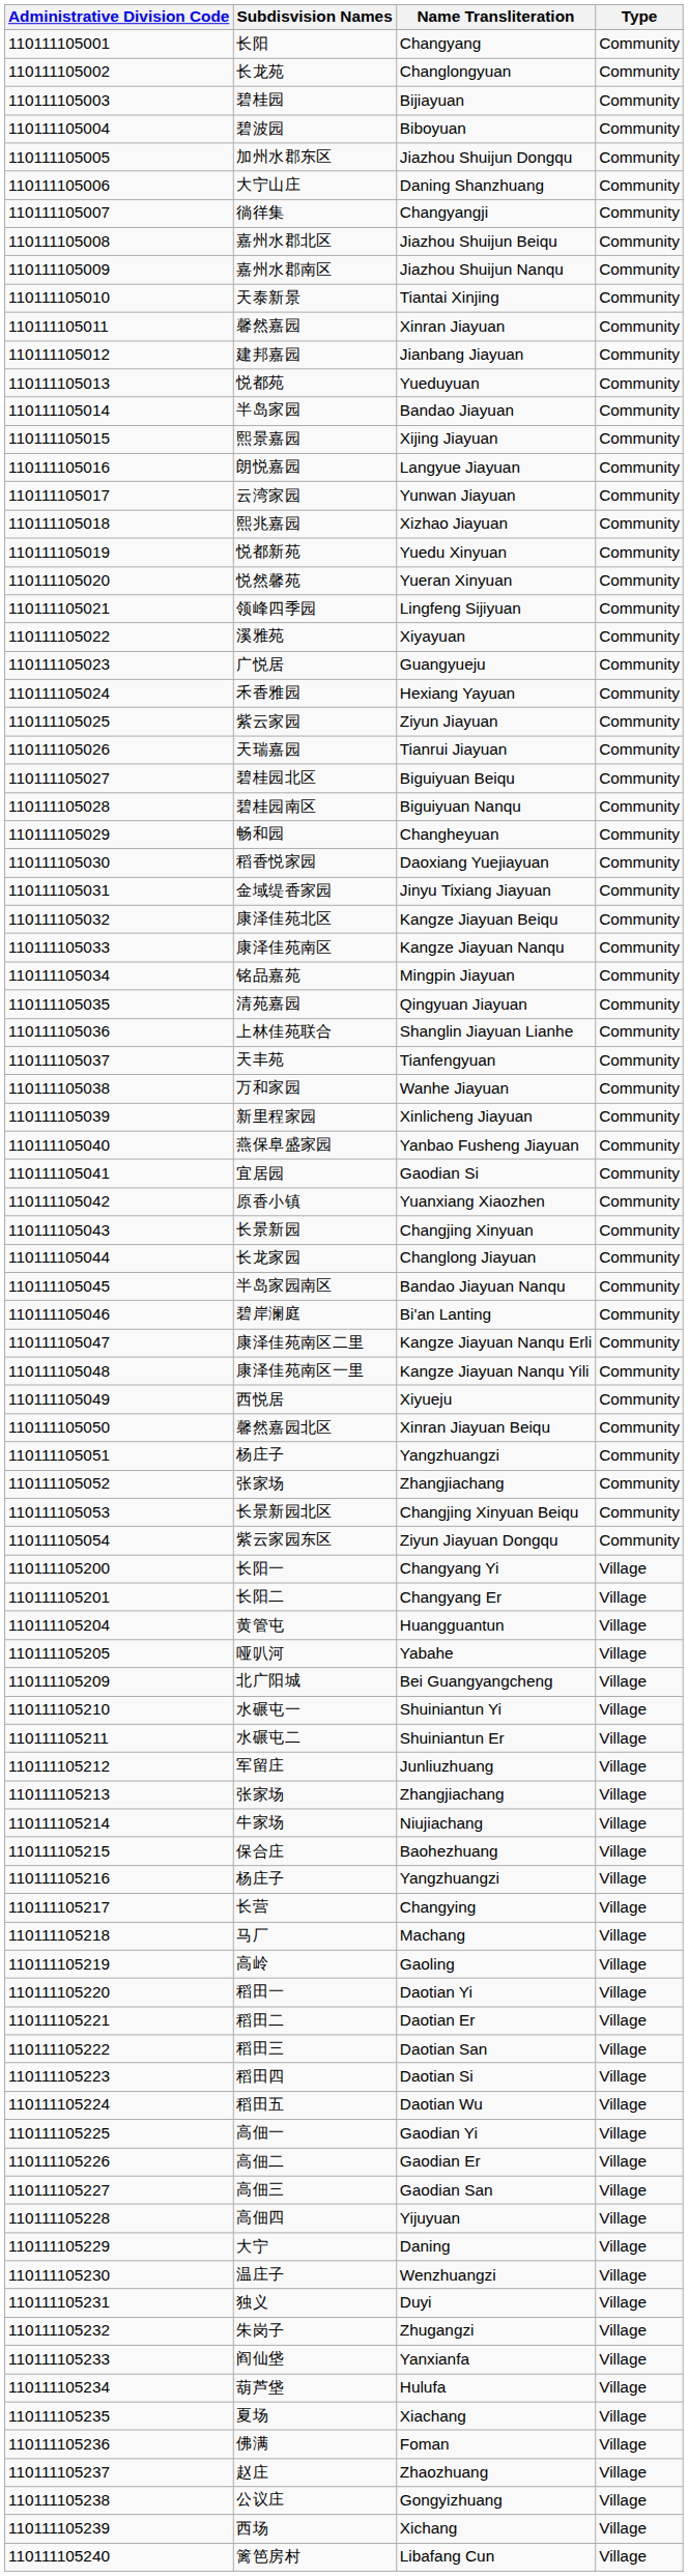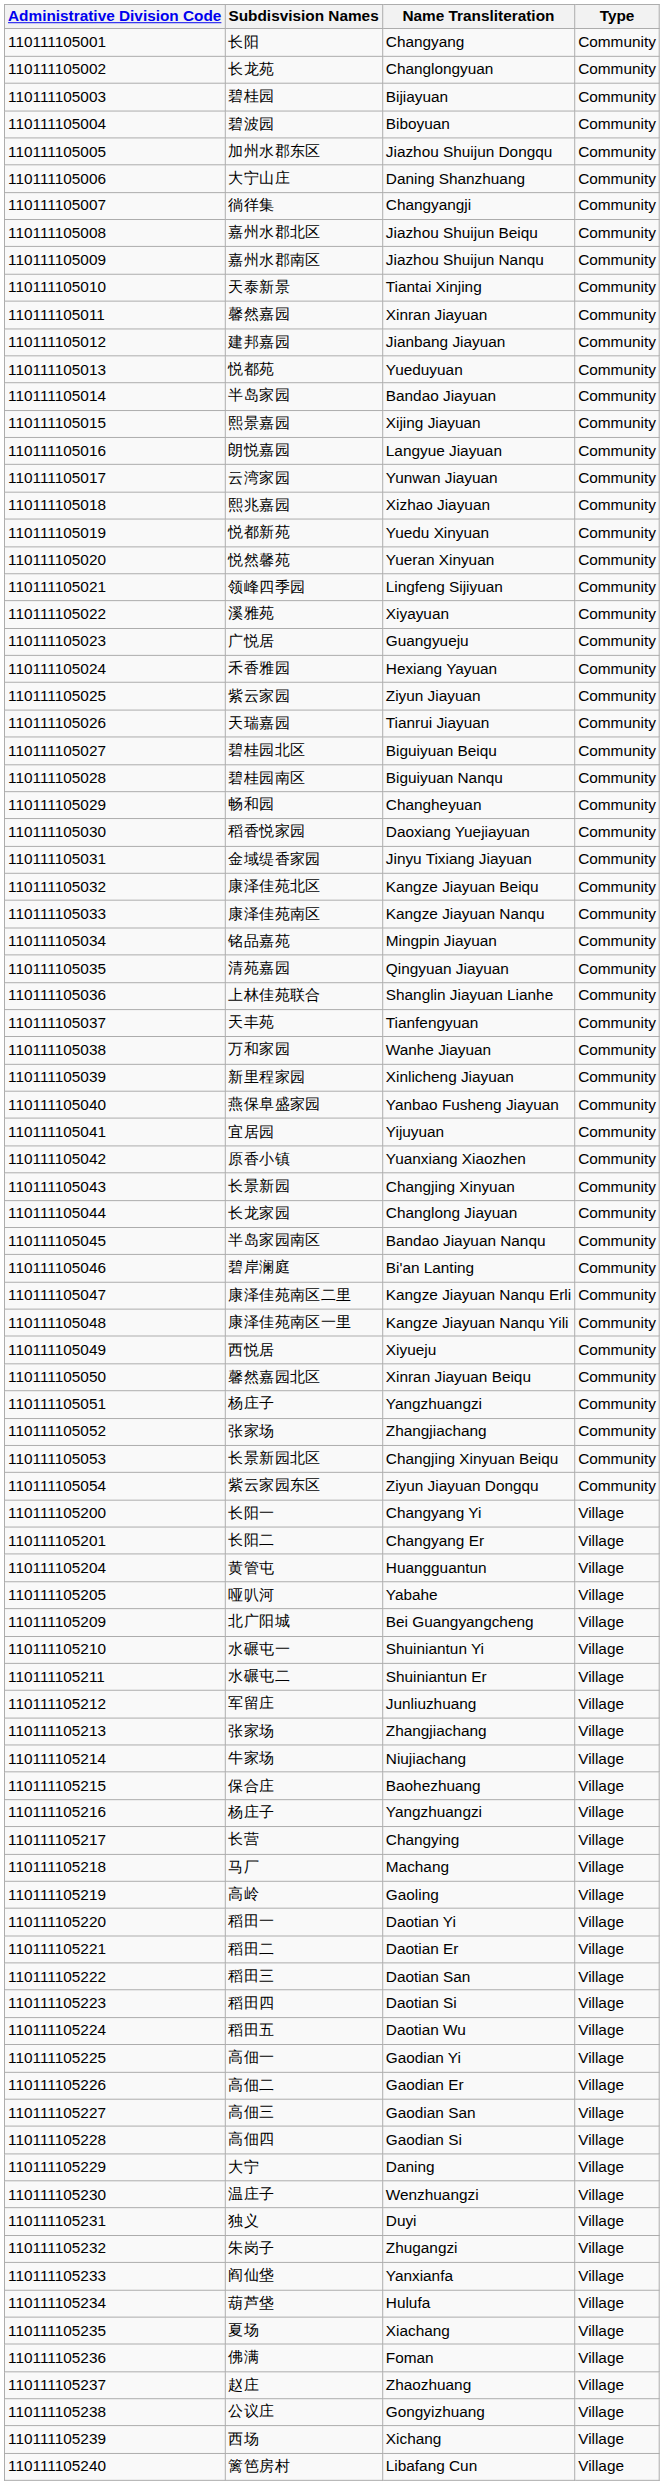 <table class="wikitable sortable">
 <tr>
 <th><a href='#'>Administrative Division Code</a></th>
 <th>Subdisvision Names</th>
 <th>Name Transliteration</th>
 <th>Type</th>
 </tr>
 <tr>
 <td>110111105001</td>
 <td>长阳</td>
 <td>Changyang</td>
 <td>Community</td>
 </tr>
 <tr>
 <td>110111105002</td>
 <td>长龙苑</td>
 <td>Changlongyuan</td>
 <td>Community</td>
 </tr>
 <tr>
 <td>110111105003</td>
 <td>碧桂园</td>
 <td>Bijiayuan</td>
 <td>Community</td>
 </tr>
 <tr>
 <td>110111105004</td>
 <td>碧波园</td>
 <td>Biboyuan</td>
 <td>Community</td>
 </tr>
 <tr>
 <td>110111105005</td>
 <td>加州水郡东区</td>
 <td>Jiazhou Shuijun Dongqu</td>
 <td>Community</td>
 </tr>
 <tr>
 <td>110111105006</td>
 <td>大宁山庄</td>
 <td>Daning Shanzhuang</td>
 <td>Community</td>
 </tr>
 <tr>
 <td>110111105007</td>
 <td>徜徉集</td>
 <td>Changyangji</td>
 <td>Community</td>
 </tr>
 <tr>
 <td>110111105008</td>
 <td>嘉州水郡北区</td>
 <td>Jiazhou Shuijun Beiqu</td>
 <td>Community</td>
 </tr>
 <tr>
 <td>110111105009</td>
 <td>嘉州水郡南区</td>
 <td>Jiazhou Shuijun Nanqu</td>
 <td>Community</td>
 </tr>
 <tr>
 <td>110111105010</td>
 <td>天泰新景</td>
 <td>Tiantai Xinjing</td>
 <td>Community</td>
 </tr>
 <tr>
 <td>110111105011</td>
 <td>馨然嘉园</td>
 <td>Xinran Jiayuan</td>
 <td>Community</td>
 </tr>
 <tr>
 <td>110111105012</td>
 <td>建邦嘉园</td>
 <td>Jianbang Jiayuan</td>
 <td>Community</td>
 </tr>
 <tr>
 <td>110111105013</td>
 <td>悦都苑</td>
 <td>Yueduyuan</td>
 <td>Community</td>
 </tr>
 <tr>
 <td>110111105014</td>
 <td>半岛家园</td>
 <td>Bandao Jiayuan</td>
 <td>Community</td>
 </tr>
 <tr>
 <td>110111105015</td>
 <td>熙景嘉园</td>
 <td>Xijing Jiayuan</td>
 <td>Community</td>
 </tr>
 <tr>
 <td>110111105016</td>
 <td>朗悦嘉园</td>
 <td>Langyue Jiayuan</td>
 <td>Community</td>
 </tr>
 <tr>
 <td>110111105017</td>
 <td>云湾家园</td>
 <td>Yunwan Jiayuan</td>
 <td>Community</td>
 </tr>
 <tr>
 <td>110111105018</td>
 <td>熙兆嘉园</td>
 <td>Xizhao Jiayuan</td>
 <td>Community</td>
 </tr>
 <tr>
 <td>110111105019</td>
 <td>悦都新苑</td>
 <td>Yuedu Xinyuan</td>
 <td>Community</td>
 </tr>
 <tr>
 <td>110111105020</td>
 <td>悦然馨苑</td>
 <td>Yueran Xinyuan</td>
 <td>Community</td>
 </tr>
 <tr>
 <td>110111105021</td>
 <td>领峰四季园</td>
 <td>Lingfeng Sijiyuan</td>
 <td>Community</td>
 </tr>
 <tr>
 <td>110111105022</td>
 <td>溪雅苑</td>
 <td>Xiyayuan</td>
 <td>Community</td>
 </tr>
 <tr>
 <td>110111105023</td>
 <td>广悦居</td>
 <td>Guangyueju</td>
 <td>Community</td>
 </tr>
 <tr>
 <td>110111105024</td>
 <td>禾香雅园</td>
 <td>Hexiang Yayuan</td>
 <td>Community</td>
 </tr>
 <tr>
 <td>110111105025</td>
 <td>紫云家园</td>
 <td>Ziyun Jiayuan</td>
 <td>Community</td>
 </tr>
 <tr>
 <td>110111105026</td>
 <td>天瑞嘉园</td>
 <td>Tianrui Jiayuan</td>
 <td>Community</td>
 </tr>
 <tr>
 <td>110111105027</td>
 <td>碧桂园北区</td>
 <td>Biguiyuan Beiqu</td>
 <td>Community</td>
 </tr>
 <tr>
 <td>110111105028</td>
 <td>碧桂园南区</td>
 <td>Biguiyuan Nanqu</td>
 <td>Community</td>
 </tr>
 <tr>
 <td>110111105029</td>
 <td>畅和园</td>
 <td>Changheyuan</td>
 <td>Community</td>
 </tr>
 <tr>
 <td>110111105030</td>
 <td>稻香悦家园</td>
 <td>Daoxiang Yuejiayuan</td>
 <td>Community</td>
 </tr>
 <tr>
 <td>110111105031</td>
 <td>金域缇香家园</td>
 <td>Jinyu Tixiang Jiayuan</td>
 <td>Community</td>
 </tr>
 <tr>
 <td>110111105032</td>
 <td>康泽佳苑北区</td>
 <td>Kangze Jiayuan Beiqu</td>
 <td>Community</td>
 </tr>
 <tr>
 <td>110111105033</td>
 <td>康泽佳苑南区</td>
 <td>Kangze Jiayuan Nanqu</td>
 <td>Community</td>
 </tr>
 <tr>
 <td>110111105034</td>
 <td>铭品嘉苑</td>
 <td>Mingpin Jiayuan</td>
 <td>Community</td>
 </tr>
 <tr>
 <td>110111105035</td>
 <td>清苑嘉园</td>
 <td>Qingyuan Jiayuan</td>
 <td>Community</td>
 </tr>
 <tr>
 <td>110111105036</td>
 <td>上林佳苑联合</td>
 <td>Shanglin Jiayuan Lianhe</td>
 <td>Community</td>
 </tr>
 <tr>
 <td>110111105037</td>
 <td>天丰苑</td>
 <td>Tianfengyuan</td>
 <td>Community</td>
 </tr>
 <tr>
 <td>110111105038</td>
 <td>万和家园</td>
 <td>Wanhe Jiayuan</td>
 <td>Community</td>
 </tr>
 <tr>
 <td>110111105039</td>
 <td>新里程家园</td>
 <td>Xinlicheng Jiayuan</td>
 <td>Community</td>
 </tr>
 <tr>
 <td>110111105040</td>
 <td>燕保阜盛家园</td>
 <td>Yanbao Fusheng Jiayuan</td>
 <td>Community</td>
 </tr>
 <tr>
 <td>110111105041</td>
 <td>宜居园</td>
-<td>Gaodian Si</td>
+<td>Yijuyuan</td>
 <td>Community</td>
 </tr>
 <tr>
 <td>110111105042</td>
 <td>原香小镇</td>
 <td>Yuanxiang Xiaozhen</td>
 <td>Community</td>
 </tr>
 <tr>
 <td>110111105043</td>
 <td>长景新园</td>
 <td>Changjing Xinyuan</td>
 <td>Community</td>
 </tr>
 <tr>
 <td>110111105044</td>
 <td>长龙家园</td>
 <td>Changlong Jiayuan</td>
 <td>Community</td>
 </tr>
 <tr>
 <td>110111105045</td>
 <td>半岛家园南区</td>
 <td>Bandao Jiayuan Nanqu</td>
 <td>Community</td>
 </tr>
 <tr>
 <td>110111105046</td>
 <td>碧岸澜庭</td>
 <td>Bi'an Lanting</td>
 <td>Community</td>
 </tr>
 <tr>
 <td>110111105047</td>
 <td>康泽佳苑南区二里</td>
 <td>Kangze Jiayuan Nanqu Erli</td>
 <td>Community</td>
 </tr>
 <tr>
 <td>110111105048</td>
 <td>康泽佳苑南区一里</td>
 <td>Kangze Jiayuan Nanqu Yili</td>
 <td>Community</td>
 </tr>
 <tr>
 <td>110111105049</td>
 <td>西悦居</td>
 <td>Xiyueju</td>
 <td>Community</td>
 </tr>
 <tr>
 <td>110111105050</td>
 <td>馨然嘉园北区</td>
 <td>Xinran Jiayuan Beiqu</td>
 <td>Community</td>
 </tr>
 <tr>
 <td>110111105051</td>
 <td>杨庄子</td>
 <td>Yangzhuangzi</td>
 <td>Community</td>
 </tr>
 <tr>
 <td>110111105052</td>
 <td>张家场</td>
 <td>Zhangjiachang</td>
 <td>Community</td>
 </tr>
 <tr>
 <td>110111105053</td>
 <td>长景新园北区</td>
 <td>Changjing Xinyuan Beiqu</td>
 <td>Community</td>
 </tr>
 <tr>
 <td>110111105054</td>
 <td>紫云家园东区</td>
 <td>Ziyun Jiayuan Dongqu</td>
 <td>Community</td>
 </tr>
 <tr>
 <td>110111105200</td>
 <td>长阳一</td>
 <td>Changyang Yi</td>
 <td>Village</td>
 </tr>
 <tr>
 <td>110111105201</td>
 <td>长阳二</td>
 <td>Changyang Er</td>
 <td>Village</td>
 </tr>
 <tr>
 <td>110111105204</td>
 <td>黄管屯</td>
 <td>Huangguantun</td>
 <td>Village</td>
 </tr>
 <tr>
 <td>110111105205</td>
 <td>哑叭河</td>
 <td>Yabahe</td>
 <td>Village</td>
 </tr>
 <tr>
 <td>110111105209</td>
 <td>北广阳城</td>
 <td>Bei Guangyangcheng</td>
 <td>Village</td>
 </tr>
 <tr>
 <td>110111105210</td>
 <td>水碾屯一</td>
 <td>Shuiniantun Yi</td>
 <td>Village</td>
 </tr>
 <tr>
 <td>110111105211</td>
 <td>水碾屯二</td>
 <td>Shuiniantun Er</td>
 <td>Village</td>
 </tr>
 <tr>
 <td>110111105212</td>
 <td>军留庄</td>
 <td>Junliuzhuang</td>
 <td>Village</td>
 </tr>
 <tr>
 <td>110111105213</td>
 <td>张家场</td>
 <td>Zhangjiachang</td>
 <td>Village</td>
 </tr>
 <tr>
 <td>110111105214</td>
 <td>牛家场</td>
 <td>Niujiachang</td>
 <td>Village</td>
 </tr>
 <tr>
 <td>110111105215</td>
 <td>保合庄</td>
 <td>Baohezhuang</td>
 <td>Village</td>
 </tr>
 <tr>
 <td>110111105216</td>
 <td>杨庄子</td>
 <td>Yangzhuangzi</td>
 <td>Village</td>
 </tr>
 <tr>
 <td>110111105217</td>
 <td>长营</td>
 <td>Changying</td>
 <td>Village</td>
 </tr>
 <tr>
 <td>110111105218</td>
 <td>马厂</td>
 <td>Machang</td>
 <td>Village</td>
 </tr>
 <tr>
 <td>110111105219</td>
 <td>高岭</td>
 <td>Gaoling</td>
 <td>Village</td>
 </tr>
 <tr>
 <td>110111105220</td>
 <td>稻田一</td>
 <td>Daotian Yi</td>
 <td>Village</td>
 </tr>
 <tr>
 <td>110111105221</td>
 <td>稻田二</td>
 <td>Daotian Er</td>
 <td>Village</td>
 </tr>
 <tr>
 <td>110111105222</td>
 <td>稻田三</td>
 <td>Daotian San</td>
 <td>Village</td>
 </tr>
 <tr>
 <td>110111105223</td>
 <td>稻田四</td>
 <td>Daotian Si</td>
 <td>Village</td>
 </tr>
 <tr>
 <td>110111105224</td>
 <td>稻田五</td>
 <td>Daotian Wu</td>
 <td>Village</td>
 </tr>
 <tr>
 <td>110111105225</td>
 <td>高佃一</td>
 <td>Gaodian Yi</td>
 <td>Village</td>
 </tr>
 <tr>
 <td>110111105226</td>
 <td>高佃二</td>
 <td>Gaodian Er</td>
 <td>Village</td>
 </tr>
 <tr>
 <td>110111105227</td>
 <td>高佃三</td>
 <td>Gaodian San</td>
 <td>Village</td>
 </tr>
 <tr>
 <td>110111105228</td>
 <td>高佃四</td>
-<td>Yijuyuan</td>
+<td>Gaodian Si</td>
 <td>Village</td>
 </tr>
 <tr>
 <td>110111105229</td>
 <td>大宁</td>
 <td>Daning</td>
 <td>Village</td>
 </tr>
 <tr>
 <td>110111105230</td>
 <td>温庄子</td>
 <td>Wenzhuangzi</td>
 <td>Village</td>
 </tr>
 <tr>
 <td>110111105231</td>
 <td>独义</td>
 <td>Duyi</td>
 <td>Village</td>
 </tr>
 <tr>
 <td>110111105232</td>
 <td>朱岗子</td>
 <td>Zhugangzi</td>
 <td>Village</td>
 </tr>
 <tr>
 <td>110111105233</td>
 <td>阎仙垡</td>
 <td>Yanxianfa</td>
 <td>Village</td>
 </tr>
 <tr>
 <td>110111105234</td>
 <td>葫芦垡</td>
 <td>Hulufa</td>
 <td>Village</td>
 </tr>
 <tr>
 <td>110111105235</td>
 <td>夏场</td>
 <td>Xiachang</td>
 <td>Village</td>
 </tr>
 <tr>
 <td>110111105236</td>
 <td>佛满</td>
 <td>Foman</td>
 <td>Village</td>
 </tr>
 <tr>
 <td>110111105237</td>
 <td>赵庄</td>
 <td>Zhaozhuang</td>
 <td>Village</td>
 </tr>
 <tr>
 <td>110111105238</td>
 <td>公议庄</td>
 <td>Gongyizhuang</td>
 <td>Village</td>
 </tr>
 <tr>
 <td>110111105239</td>
 <td>西场</td>
 <td>Xichang</td>
 <td>Village</td>
 </tr>
 <tr>
 <td>110111105240</td>
 <td>篱笆房村</td>
 <td>Libafang Cun</td>
 <td>Village</td>
 </tr>
 </table>
